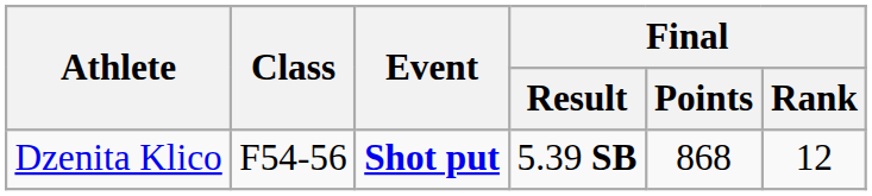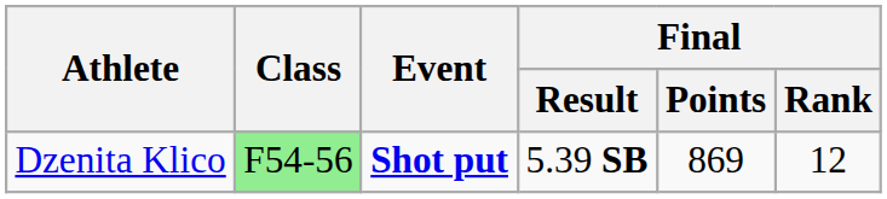 <table class=wikitable style="font-size:90%">
 <tr>
 <th rowspan="2">Athlete</th>
 <th rowspan="2">Class</th>
 <th rowspan="2">Event</th>
 <th colspan="3">Final</th>
 </tr>
 <tr>
 <th>Result</th>
 <th>Points</th>
 <th>Rank</th>
 </tr>
 <tr>
 <td><a href='#'>Dzenita Klico</a></td>
-<td style="text-align:center;">F54-56</td>
+<td style="background: lightgreen; text-align:center;">F54-56</td>
 <td><strong><a href='#'>Shot put</a></strong></td>
 <td style="text-align:center;">5.39 <strong>SB</strong></td>
-<td style="text-align:center;">868</td>
+<td style="text-align:center;">869</td>
 <td style="text-align:center;">12</td>
 </tr>
 </table>
